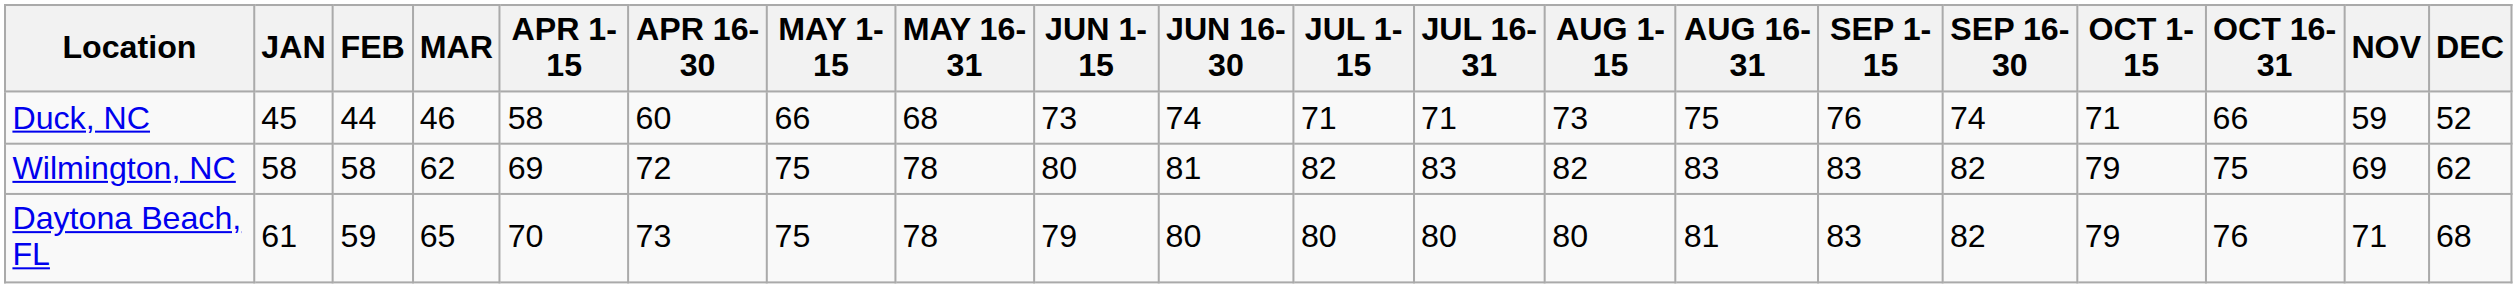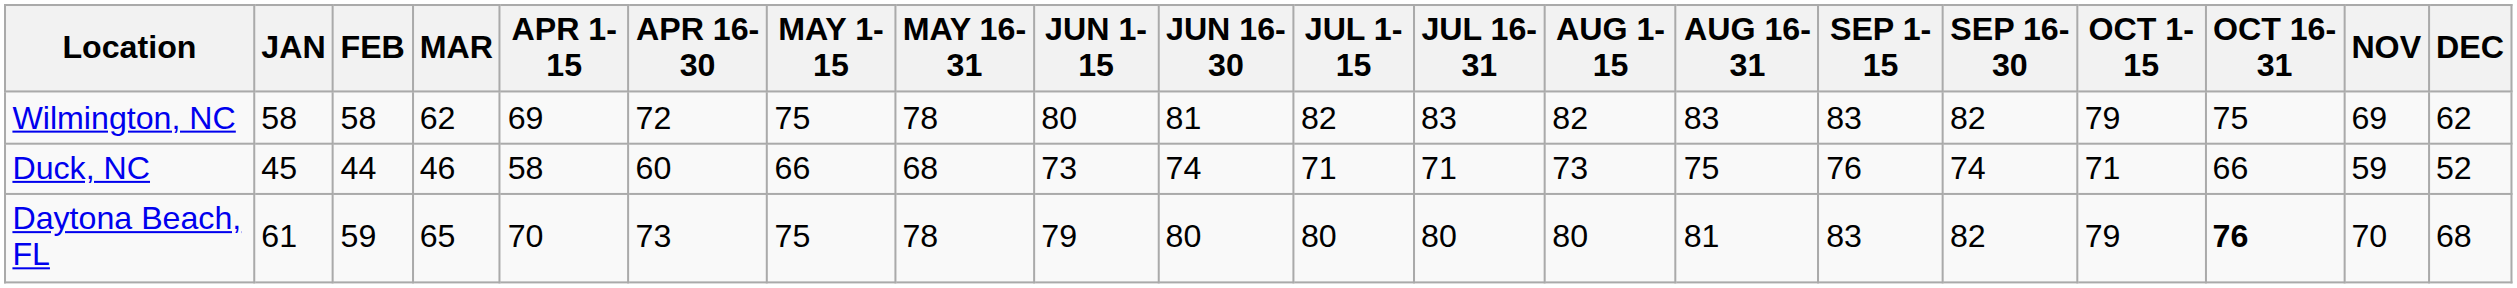 <table class="wikitable">
 <tr>
 <th>Location</th>
 <th>JAN</th>
 <th>FEB</th>
 <th>MAR</th>
 <th>APR 1-15</th>
 <th>APR 16-30</th>
 <th>MAY 1-15</th>
 <th>MAY 16-31</th>
 <th>JUN 1-15</th>
 <th>JUN 16-30</th>
 <th>JUL 1-15</th>
 <th>JUL 16-31</th>
 <th>AUG 1-15</th>
 <th>AUG 16-31</th>
 <th>SEP 1-15</th>
 <th>SEP 16-30</th>
 <th>OCT 1-15</th>
 <th>OCT 16-31</th>
 <th>NOV</th>
 <th>DEC</th>
 </tr>
 <tr>
+<td><a href='#'>Wilmington, NC</a></td>
+<td>58</td>
+<td>58</td>
+<td>62</td>
+<td>69</td>
+<td>72</td>
+<td>75</td>
+<td>78</td>
+<td>80</td>
+<td>81</td>
+<td>82</td>
+<td>83</td>
+<td>82</td>
+<td>83</td>
+<td>83</td>
+<td>82</td>
+<td>79</td>
+<td>75</td>
+<td>69</td>
+<td>62</td>
+</tr>
+<tr>
 <td><a href='#'>Duck, NC</a></td>
 <td>45</td>
 <td>44</td>
 <td>46</td>
 <td>58</td>
 <td>60</td>
 <td>66</td>
 <td>68</td>
 <td>73</td>
 <td>74</td>
 <td>71</td>
 <td>71</td>
 <td>73</td>
 <td>75</td>
 <td>76</td>
 <td>74</td>
 <td>71</td>
 <td>66</td>
 <td>59</td>
 <td>52</td>
 </tr>
 <tr>
-<td><a href='#'>Wilmington, NC</a></td>
-<td>58</td>
-<td>58</td>
-<td>62</td>
-<td>69</td>
-<td>72</td>
-<td>75</td>
-<td>78</td>
-<td>80</td>
-<td>81</td>
-<td>82</td>
-<td>83</td>
-<td>82</td>
-<td>83</td>
-<td>83</td>
-<td>82</td>
-<td>79</td>
-<td>75</td>
-<td>69</td>
-<td>62</td>
-</tr>
-<tr>
 <td><a href='#'>Daytona Beach, FL</a></td>
 <td>61</td>
 <td>59</td>
 <td>65</td>
 <td>70</td>
 <td>73</td>
 <td>75</td>
 <td>78</td>
 <td>79</td>
 <td>80</td>
 <td>80</td>
 <td>80</td>
 <td>80</td>
 <td>81</td>
 <td>83</td>
 <td>82</td>
 <td>79</td>
-<td>76</td>
-<td>71</td>
+<td><strong>76</strong></td>
+<td>70</td>
 <td>68</td>
 </tr>
 </table>
